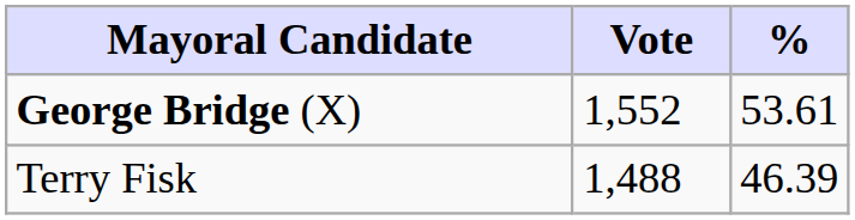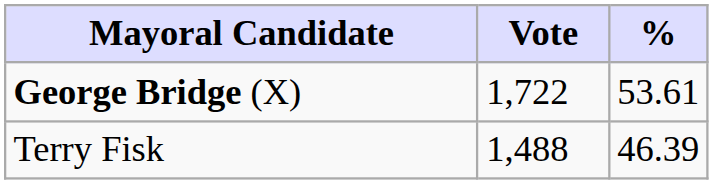 <table class="wikitable">
 <tr>
 <th style="background:#ddf; width:200px;">Mayoral Candidate</th>
 <th style="background:#ddf; width:50px;">Vote</th>
 <th style="background:#ddf; width:30px;">%</th>
 </tr>
 <tr>
 <td><strong>George Bridge</strong> (X)</td>
-<td>1,552</td>
+<td>1,722</td>
 <td>53.61</td>
 </tr>
 <tr>
 <td>Terry Fisk</td>
 <td>1,488</td>
 <td>46.39</td>
 </tr>
 </table>
